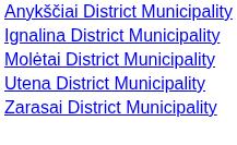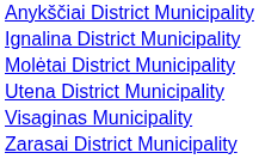 <table>
 <tr>
 <td></td>
 <td><a href='#'>Anykščiai District Municipality</a></td>
 </tr>
 <tr>
 <td></td>
 <td><a href='#'>Ignalina District Municipality</a></td>
 </tr>
 <tr>
 <td></td>
 <td><a href='#'>Molėtai District Municipality</a></td>
 </tr>
 <tr>
 <td></td>
 <td><a href='#'>Utena District Municipality</a></td>
 </tr>
 <tr>
 <td></td>
+<td><a href='#'>Visaginas Municipality</a></td>
+</tr>
+<tr>
+<td></td>
 <td><a href='#'>Zarasai District Municipality</a></td>
 </tr>
 </table>
